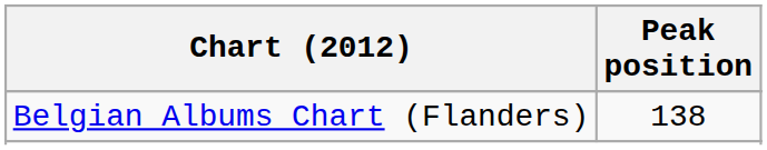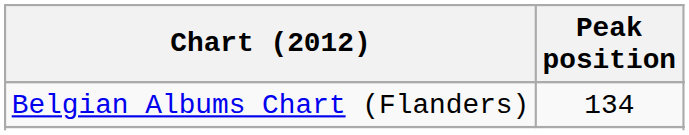 <table class="wikitable sortable">
 <tr>
 <th>Chart (2012)</th>
 <th>Peak<br>position</th>
 </tr>
 <tr>
 </tr>
 <tr>
 </tr>
 <tr>
 <td><a href='#'>Belgian Albums Chart</a> (Flanders)</td>
-<td style="text-align:center;">138</td>
+<td style="text-align:center;">134</td>
 </tr>
 <tr>
 </tr>
 <tr>
 </tr>
 <tr>
 </tr>
 <tr>
 </tr>
 <tr>
 </tr>
 <tr>
 </tr>
 <tr>
 </tr>
 <tr>
 </tr>
 <tr>
 </tr>
 </table>
